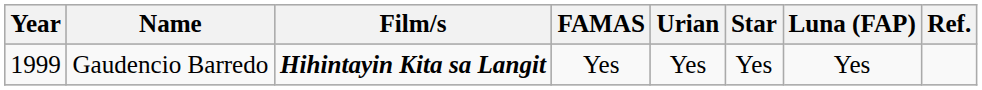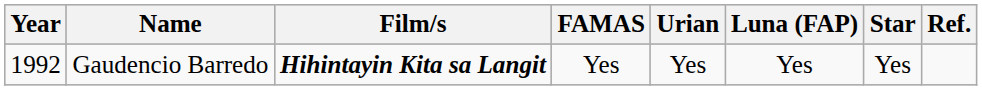 <table class="wikitable" style="text-align:center">
 <tr>
 <th>Year </th>
 <th>Name</th>
 <th>Film/s</th>
 <th>FAMAS</th>
 <th>Urian</th>
+<th>Luna (FAP)</th>
 <th>Star</th>
-<th>Luna (FAP)</th>
 <th>Ref.</th>
 </tr>
 <tr>
-<td>1999</td>
+<td>1992</td>
 <td>Gaudencio Barredo</td>
 <td><strong><em>Hihintayin Kita sa Langit</em></strong></td>
 <td>Yes</td>
 <td>Yes</td>
 <td>Yes</td>
 <td>Yes</td>
 <td></td>
 </tr>
 </table>
